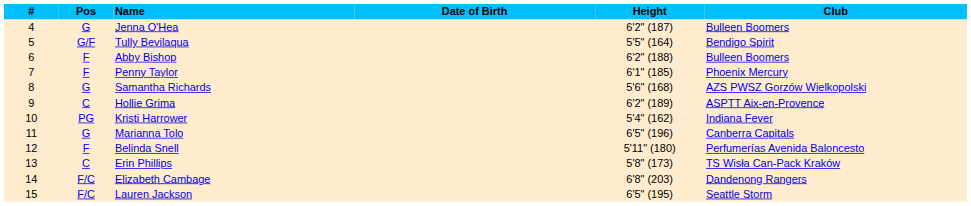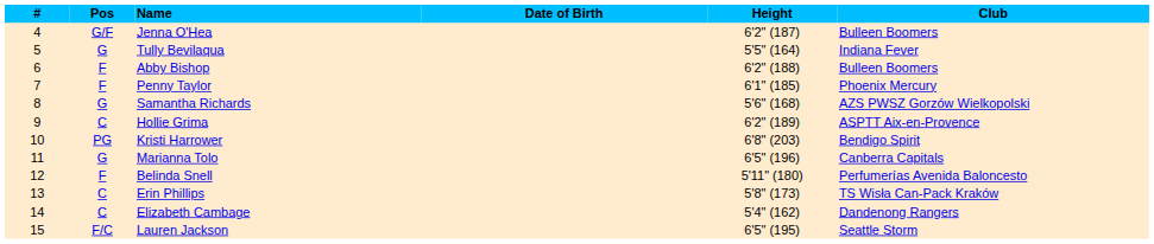 <table border=0 cellpadding=2 cellspacing=0  |- bgcolor=#FFECCE style="text-align:center; font-size:90%;" width=80%>
 <tr bgcolor=#00BFFF>
 <th width=5%>#</th>
 <th width=5%>Pos</th>
 <th width=22% align=left>Name</th>
 <th width=22%>Date of Birth</th>
 <th width=10%>Height</th>
 <th width=24%>Club</th>
 </tr>
 <tr>
 <td>4</td>
-<td><a href='#'>G</a></td>
+<td><a href='#'>G/F</a></td>
 <td align=left><a href='#'>Jenna O'Hea</a></td>
 <td align=left></td>
 <td>6'2" (187)</td>
 <td align=left> <a href='#'>Bulleen Boomers</a></td>
 </tr>
 <tr>
 <td>5</td>
-<td><a href='#'>G/F</a></td>
+<td><a href='#'>G</a></td>
 <td align=left><a href='#'>Tully Bevilaqua</a></td>
 <td align=left></td>
 <td>5'5" (164)</td>
-<td align=left> <a href='#'>Bendigo Spirit</a></td>
+<td align=left> <a href='#'>Indiana Fever</a></td>
 </tr>
 <tr>
 <td>6</td>
 <td><a href='#'>F</a></td>
 <td align=left><a href='#'>Abby Bishop</a></td>
 <td align=left></td>
 <td>6'2" (188)</td>
 <td align=left> <a href='#'>Bulleen Boomers</a></td>
 </tr>
 <tr>
 <td>7</td>
 <td><a href='#'>F</a></td>
 <td align=left><a href='#'>Penny Taylor</a></td>
 <td align=left></td>
 <td>6'1" (185)</td>
 <td align=left> <a href='#'>Phoenix Mercury</a></td>
 </tr>
 <tr>
 <td>8</td>
 <td><a href='#'>G</a></td>
 <td align=left><a href='#'>Samantha Richards</a></td>
 <td align=left></td>
 <td>5'6" (168)</td>
 <td align=left> <a href='#'>AZS PWSZ Gorzów Wielkopolski</a></td>
 </tr>
 <tr>
 <td>9</td>
 <td><a href='#'>C</a></td>
 <td align=left><a href='#'>Hollie Grima</a></td>
 <td align=left></td>
 <td>6'2" (189)</td>
 <td align=left> <a href='#'>ASPTT Aix-en-Provence</a></td>
 </tr>
 <tr>
 <td>10</td>
 <td><a href='#'>PG</a></td>
 <td align=left><a href='#'>Kristi Harrower</a></td>
 <td align=left></td>
-<td>5'4" (162)</td>
-<td align=left> <a href='#'>Indiana Fever</a></td>
+<td>6'8" (203)</td>
+<td align=left> <a href='#'>Bendigo Spirit</a></td>
 </tr>
 <tr>
 <td>11</td>
 <td><a href='#'>G</a></td>
 <td align=left><a href='#'>Marianna Tolo</a></td>
 <td align=left></td>
 <td>6'5" (196)</td>
 <td align=left> <a href='#'>Canberra Capitals</a></td>
 </tr>
 <tr>
 <td>12</td>
 <td><a href='#'>F</a></td>
 <td align=left><a href='#'>Belinda Snell</a></td>
 <td align=left></td>
 <td>5'11" (180)</td>
 <td align=left> <a href='#'>Perfumerías Avenida Baloncesto</a></td>
 </tr>
 <tr>
 <td>13</td>
 <td><a href='#'>C</a></td>
 <td align=left><a href='#'>Erin Phillips</a></td>
 <td align=left></td>
 <td>5'8" (173)</td>
 <td align=left> <a href='#'>TS Wisła Can-Pack Kraków</a></td>
 </tr>
 <tr>
 <td>14</td>
-<td><a href='#'>F/C</a></td>
+<td><a href='#'>C</a></td>
 <td align=left><a href='#'>Elizabeth Cambage</a></td>
 <td align=left></td>
-<td>6'8" (203)</td>
+<td>5'4" (162)</td>
 <td align=left> <a href='#'>Dandenong Rangers</a></td>
 </tr>
 <tr>
 <td>15</td>
 <td><a href='#'>F/C</a></td>
 <td align=left><a href='#'>Lauren Jackson</a></td>
 <td align=left></td>
 <td>6'5" (195)</td>
 <td align=left> <a href='#'>Seattle Storm</a></td>
 </tr>
 <tr>
 </tr>
 </table>
